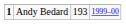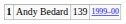 <table class="wikitable">
 <tr>
 </tr>
 <tr>
 <td><strong>1</strong></td>
 <td>Andy Bedard</td>
-<td>193</td>
+<td>139</td>
 <td style="font-size:80%;"><a href='#'>1999–00</a></td>
 </tr>
 </table>
